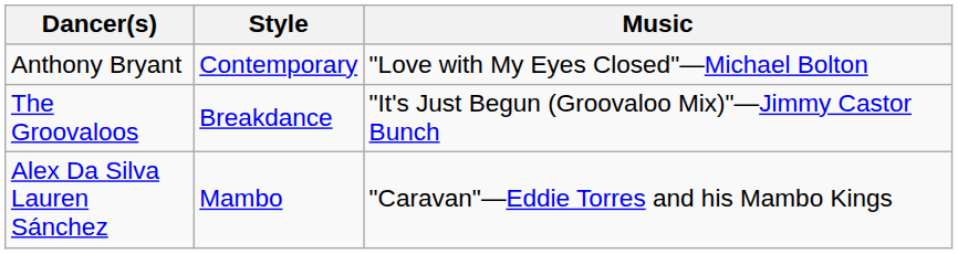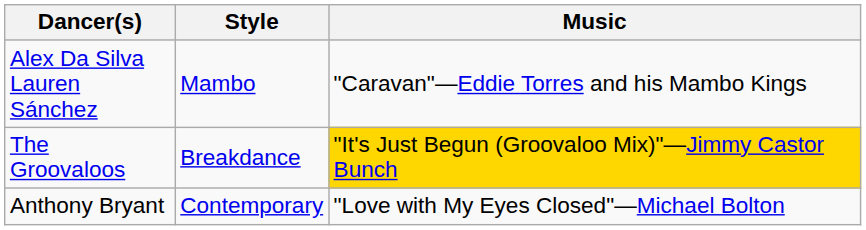 <table class="wikitable">
 <tr>
 <th>Dancer(s)</th>
 <th>Style</th>
 <th>Music</th>
 </tr>
 <tr>
+<td><a href='#'>Alex Da Silva</a><br><a href='#'>Lauren Sánchez</a></td>
+<td><a href='#'>Mambo</a></td>
+<td>"Caravan"—<a href='#'>Eddie Torres</a> and his Mambo Kings</td>
+</tr>
+<tr>
+<td><a href='#'>The Groovaloos</a></td>
+<td><a href='#'>Breakdance</a></td>
+<td style="background: gold;">"It's Just Begun (Groovaloo Mix)"—<a href='#'>Jimmy Castor Bunch</a></td>
+</tr>
+<tr>
 <td>Anthony Bryant</td>
 <td><a href='#'>Contemporary</a></td>
 <td>"Love with My Eyes Closed"—<a href='#'>Michael Bolton</a></td>
 </tr>
-<tr>
-<td><a href='#'>The Groovaloos</a></td>
-<td><a href='#'>Breakdance</a></td>
-<td>"It's Just Begun (Groovaloo Mix)"—<a href='#'>Jimmy Castor Bunch</a></td>
-</tr>
-<tr>
-<td><a href='#'>Alex Da Silva</a><br><a href='#'>Lauren Sánchez</a></td>
-<td><a href='#'>Mambo</a></td>
-<td>"Caravan"—<a href='#'>Eddie Torres</a> and his Mambo Kings</td>
-</tr>
 </table>
